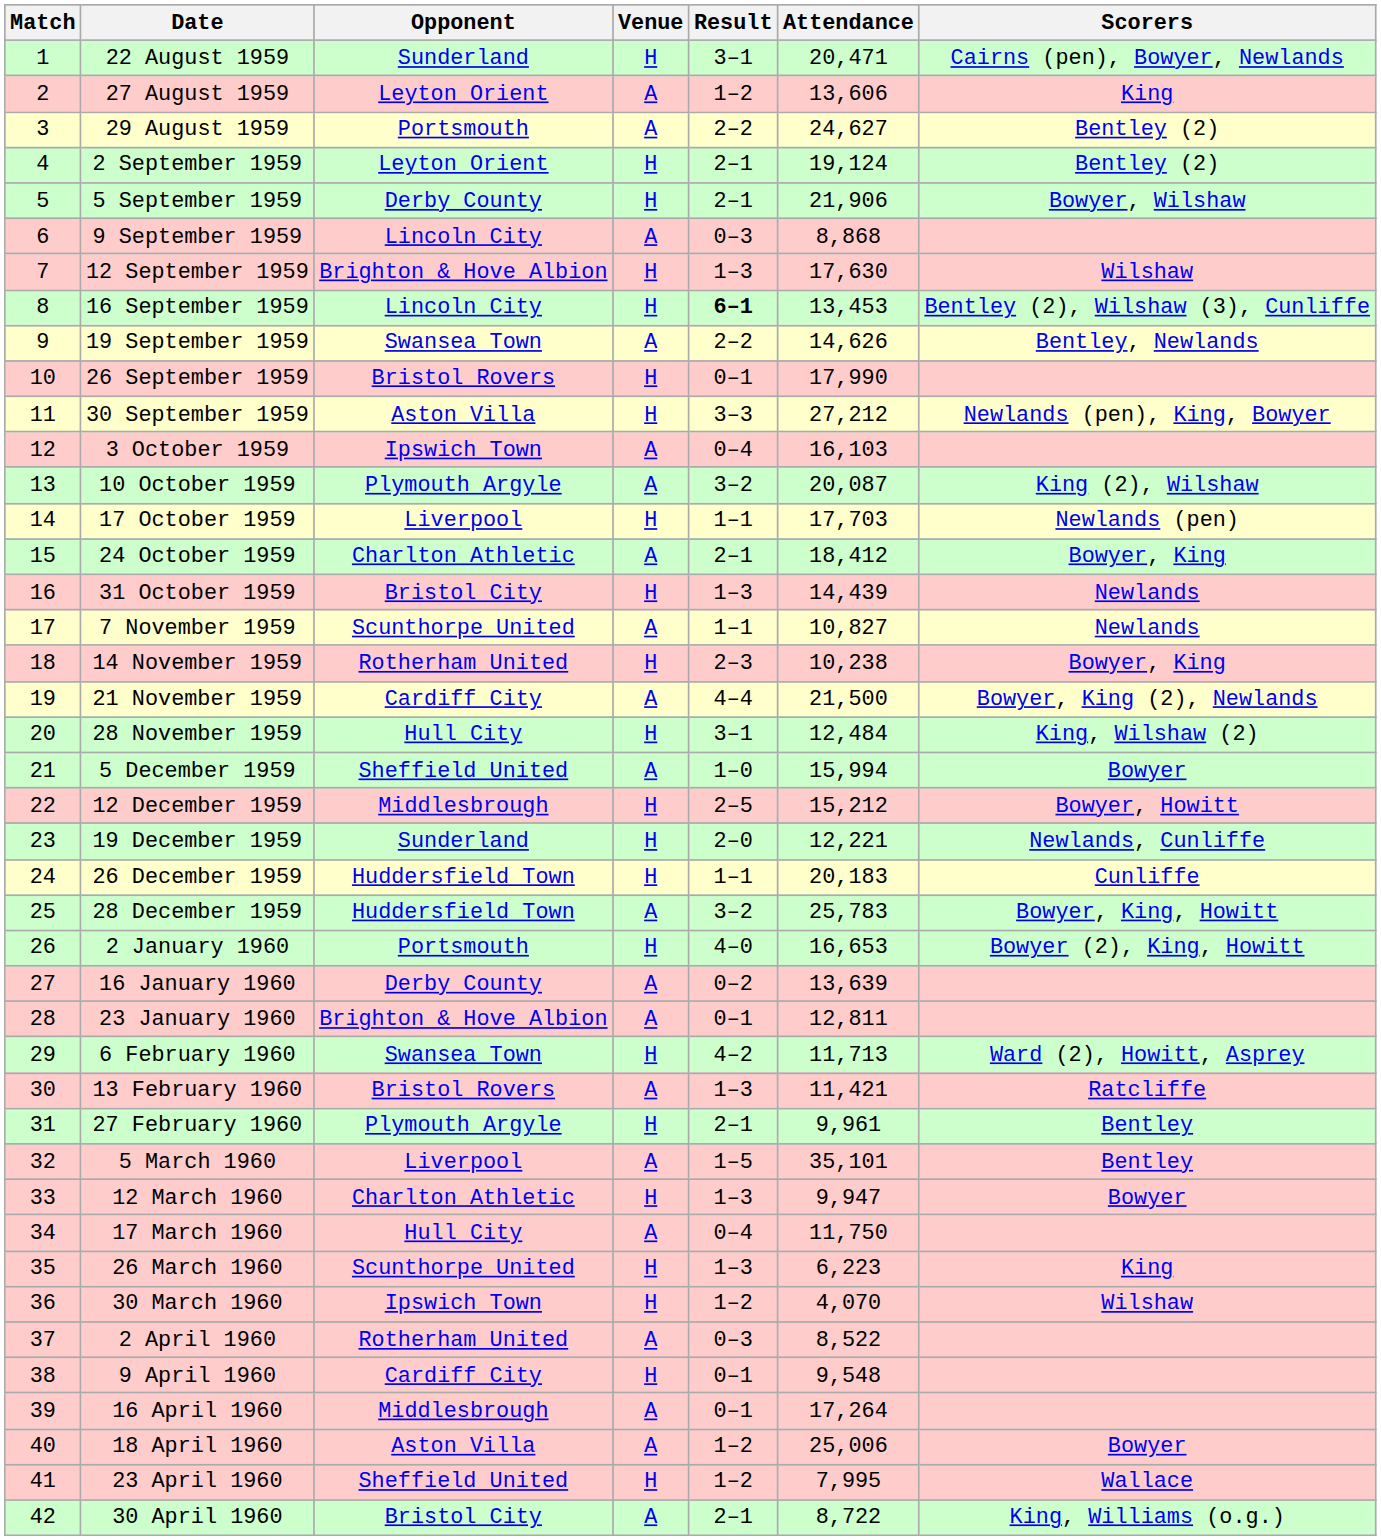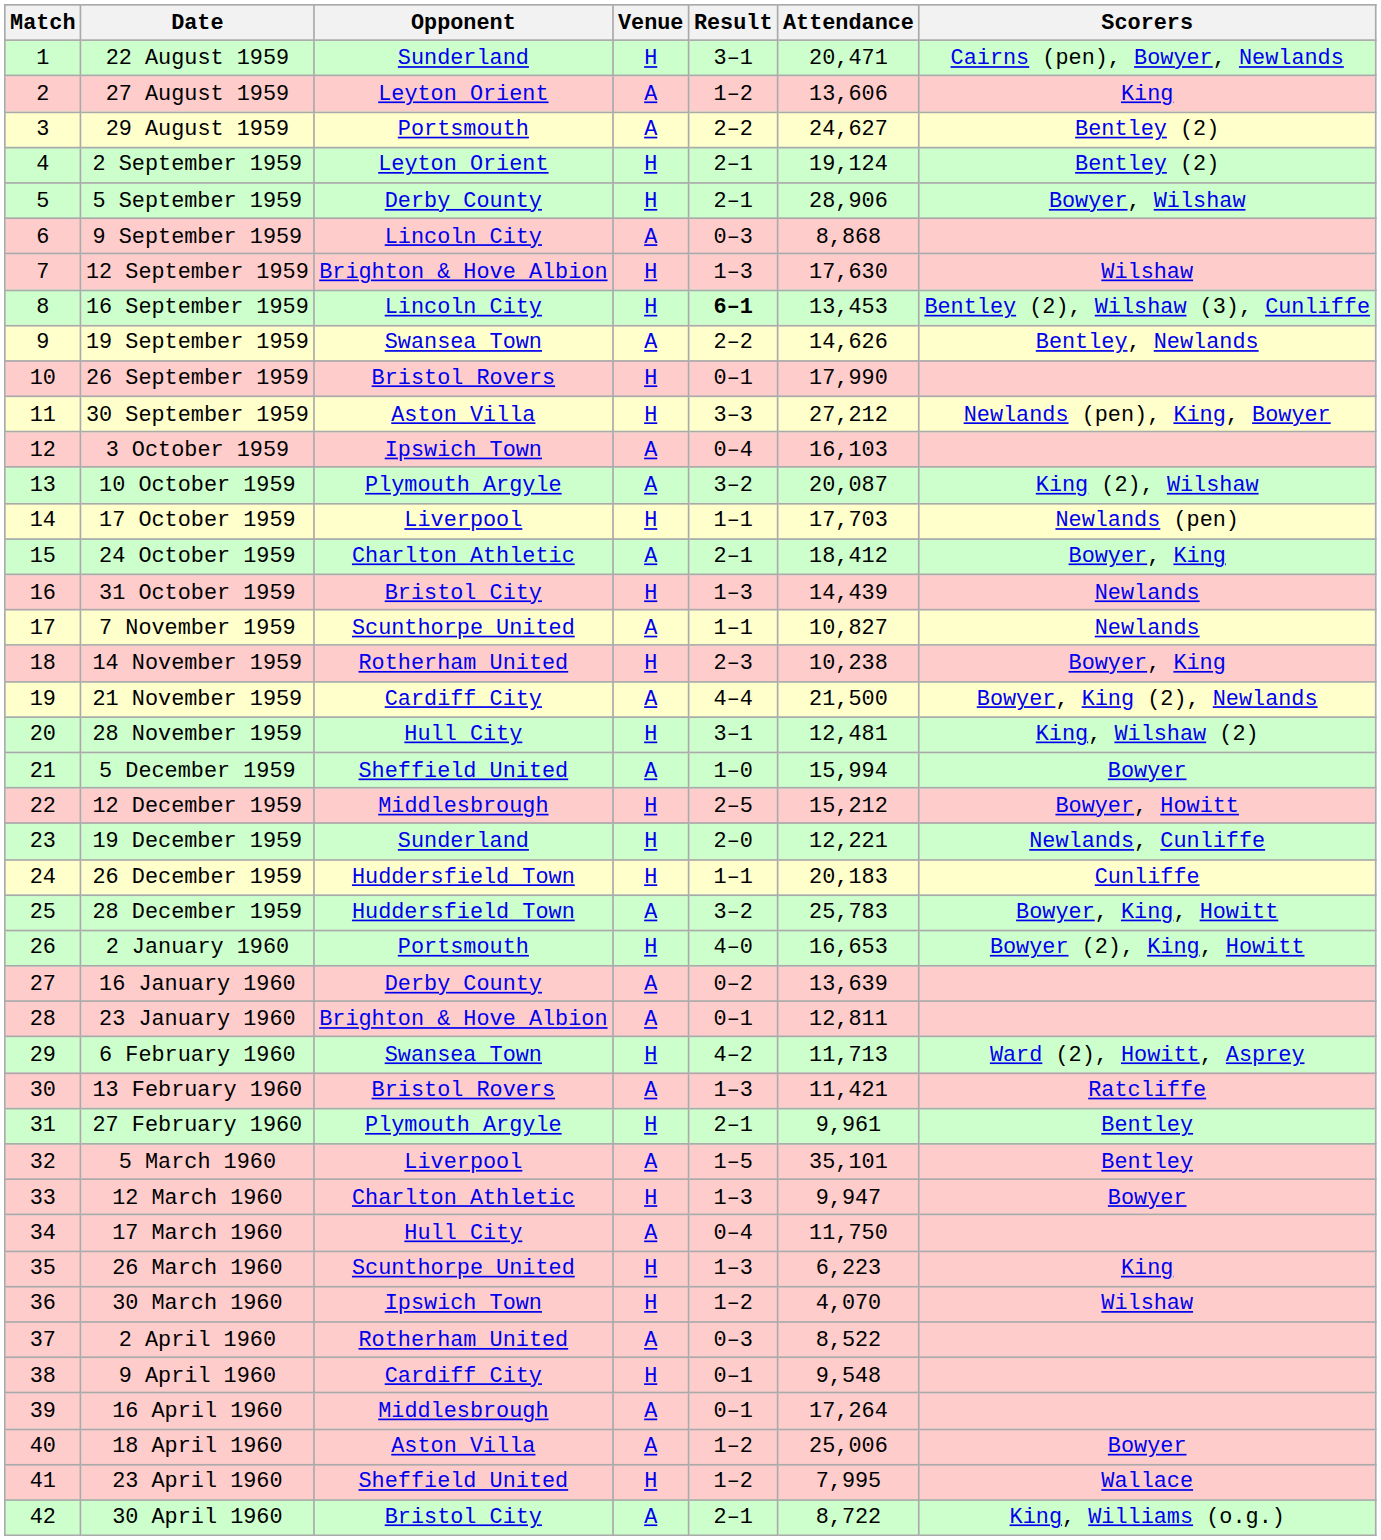 <table class="wikitable" style="font-size:100%; text-align:center">
 <tr>
 <th>Match</th>
 <th>Date</th>
 <th>Opponent</th>
 <th>Venue</th>
 <th>Result</th>
 <th>Attendance</th>
 <th>Scorers</th>
 </tr>
 <tr style="background-color: #CCFFCC;">
 <td>1</td>
 <td>22 August 1959</td>
 <td><a href='#'>Sunderland</a></td>
 <td><a href='#'>H</a></td>
 <td>3–1</td>
 <td>20,471</td>
 <td><a href='#'>Cairns</a> (pen), <a href='#'>Bowyer</a>, <a href='#'>Newlands</a></td>
 </tr>
 <tr style="background-color: #FFCCCC;">
 <td>2</td>
 <td>27 August 1959</td>
 <td><a href='#'>Leyton Orient</a></td>
 <td><a href='#'>A</a></td>
 <td>1–2</td>
 <td>13,606</td>
 <td><a href='#'>King</a></td>
 </tr>
 <tr style="background-color: #FFFFCC;">
 <td>3</td>
 <td>29 August 1959</td>
 <td><a href='#'>Portsmouth</a></td>
 <td><a href='#'>A</a></td>
 <td>2–2</td>
 <td>24,627</td>
 <td><a href='#'>Bentley</a> (2)</td>
 </tr>
 <tr style="background-color: #CCFFCC;">
 <td>4</td>
 <td>2 September 1959</td>
 <td><a href='#'>Leyton Orient</a></td>
 <td><a href='#'>H</a></td>
 <td>2–1</td>
 <td>19,124</td>
 <td><a href='#'>Bentley</a> (2)</td>
 </tr>
 <tr style="background-color: #CCFFCC;">
 <td>5</td>
 <td>5 September 1959</td>
 <td><a href='#'>Derby County</a></td>
 <td><a href='#'>H</a></td>
 <td>2–1</td>
-<td>21,906</td>
+<td>28,906</td>
 <td><a href='#'>Bowyer</a>, <a href='#'>Wilshaw</a></td>
 </tr>
 <tr style="background-color: #FFCCCC;">
 <td>6</td>
 <td>9 September 1959</td>
 <td><a href='#'>Lincoln City</a></td>
 <td><a href='#'>A</a></td>
 <td>0–3</td>
 <td>8,868</td>
 <td></td>
 </tr>
 <tr style="background-color: #FFCCCC;">
 <td>7</td>
 <td>12 September 1959</td>
 <td><a href='#'>Brighton & Hove Albion</a></td>
 <td><a href='#'>H</a></td>
 <td>1–3</td>
 <td>17,630</td>
 <td><a href='#'>Wilshaw</a></td>
 </tr>
 <tr style="background-color: #CCFFCC;">
 <td>8</td>
 <td>16 September 1959</td>
 <td><a href='#'>Lincoln City</a></td>
 <td><a href='#'>H</a></td>
 <td><strong>6–1</strong></td>
 <td>13,453</td>
 <td><a href='#'>Bentley</a> (2), <a href='#'>Wilshaw</a> (3), <a href='#'>Cunliffe</a></td>
 </tr>
 <tr style="background-color: #FFFFCC;">
 <td>9</td>
 <td>19 September 1959</td>
 <td><a href='#'>Swansea Town</a></td>
 <td><a href='#'>A</a></td>
 <td>2–2</td>
 <td>14,626</td>
 <td><a href='#'>Bentley</a>, <a href='#'>Newlands</a></td>
 </tr>
 <tr style="background-color: #FFCCCC;">
 <td>10</td>
 <td>26 September 1959</td>
 <td><a href='#'>Bristol Rovers</a></td>
 <td><a href='#'>H</a></td>
 <td>0–1</td>
 <td>17,990</td>
 <td></td>
 </tr>
 <tr style="background-color: #FFFFCC;">
 <td>11</td>
 <td>30 September 1959</td>
 <td><a href='#'>Aston Villa</a></td>
 <td><a href='#'>H</a></td>
 <td>3–3</td>
 <td>27,212</td>
 <td><a href='#'>Newlands</a> (pen), <a href='#'>King</a>, <a href='#'>Bowyer</a></td>
 </tr>
 <tr style="background-color: #FFCCCC;">
 <td>12</td>
 <td>3 October 1959</td>
 <td><a href='#'>Ipswich Town</a></td>
 <td><a href='#'>A</a></td>
 <td>0–4</td>
 <td>16,103</td>
 <td></td>
 </tr>
 <tr style="background-color: #CCFFCC;">
 <td>13</td>
 <td>10 October 1959</td>
 <td><a href='#'>Plymouth Argyle</a></td>
 <td><a href='#'>A</a></td>
 <td>3–2</td>
 <td>20,087</td>
 <td><a href='#'>King</a> (2), <a href='#'>Wilshaw</a></td>
 </tr>
 <tr style="background-color: #FFFFCC;">
 <td>14</td>
 <td>17 October 1959</td>
 <td><a href='#'>Liverpool</a></td>
 <td><a href='#'>H</a></td>
 <td>1–1</td>
 <td>17,703</td>
 <td><a href='#'>Newlands</a> (pen)</td>
 </tr>
 <tr style="background-color: #CCFFCC;">
 <td>15</td>
 <td>24 October 1959</td>
 <td><a href='#'>Charlton Athletic</a></td>
 <td><a href='#'>A</a></td>
 <td>2–1</td>
 <td>18,412</td>
 <td><a href='#'>Bowyer</a>, <a href='#'>King</a></td>
 </tr>
 <tr style="background-color: #FFCCCC;">
 <td>16</td>
 <td>31 October 1959</td>
 <td><a href='#'>Bristol City</a></td>
 <td><a href='#'>H</a></td>
 <td>1–3</td>
 <td>14,439</td>
 <td><a href='#'>Newlands</a></td>
 </tr>
 <tr style="background-color: #FFFFCC;">
 <td>17</td>
 <td>7 November 1959</td>
 <td><a href='#'>Scunthorpe United</a></td>
 <td><a href='#'>A</a></td>
 <td>1–1</td>
 <td>10,827</td>
 <td><a href='#'>Newlands</a></td>
 </tr>
 <tr style="background-color: #FFCCCC;">
 <td>18</td>
 <td>14 November 1959</td>
 <td><a href='#'>Rotherham United</a></td>
 <td><a href='#'>H</a></td>
 <td>2–3</td>
 <td>10,238</td>
 <td><a href='#'>Bowyer</a>, <a href='#'>King</a></td>
 </tr>
 <tr style="background-color: #FFFFCC;">
 <td>19</td>
 <td>21 November 1959</td>
 <td><a href='#'>Cardiff City</a></td>
 <td><a href='#'>A</a></td>
 <td>4–4</td>
 <td>21,500</td>
 <td><a href='#'>Bowyer</a>, <a href='#'>King</a> (2), <a href='#'>Newlands</a></td>
 </tr>
 <tr style="background-color: #CCFFCC;">
 <td>20</td>
 <td>28 November 1959</td>
 <td><a href='#'>Hull City</a></td>
 <td><a href='#'>H</a></td>
 <td>3–1</td>
-<td>12,484</td>
+<td>12,481</td>
 <td><a href='#'>King</a>, <a href='#'>Wilshaw</a> (2)</td>
 </tr>
 <tr style="background-color: #CCFFCC;">
 <td>21</td>
 <td>5 December 1959</td>
 <td><a href='#'>Sheffield United</a></td>
 <td><a href='#'>A</a></td>
 <td>1–0</td>
 <td>15,994</td>
 <td><a href='#'>Bowyer</a></td>
 </tr>
 <tr style="background-color: #FFCCCC;">
 <td>22</td>
 <td>12 December 1959</td>
 <td><a href='#'>Middlesbrough</a></td>
 <td><a href='#'>H</a></td>
 <td>2–5</td>
 <td>15,212</td>
 <td><a href='#'>Bowyer</a>, <a href='#'>Howitt</a></td>
 </tr>
 <tr style="background-color: #CCFFCC;">
 <td>23</td>
 <td>19 December 1959</td>
 <td><a href='#'>Sunderland</a></td>
 <td><a href='#'>H</a></td>
 <td>2–0</td>
 <td>12,221</td>
 <td><a href='#'>Newlands</a>, <a href='#'>Cunliffe</a></td>
 </tr>
 <tr style="background-color: #FFFFCC;">
 <td>24</td>
 <td>26 December 1959</td>
 <td><a href='#'>Huddersfield Town</a></td>
 <td><a href='#'>H</a></td>
 <td>1–1</td>
 <td>20,183</td>
 <td><a href='#'>Cunliffe</a></td>
 </tr>
 <tr style="background-color: #CCFFCC;">
 <td>25</td>
 <td>28 December 1959</td>
 <td><a href='#'>Huddersfield Town</a></td>
 <td><a href='#'>A</a></td>
 <td>3–2</td>
 <td>25,783</td>
 <td><a href='#'>Bowyer</a>, <a href='#'>King</a>, <a href='#'>Howitt</a></td>
 </tr>
 <tr style="background-color: #CCFFCC;">
 <td>26</td>
 <td>2 January 1960</td>
 <td><a href='#'>Portsmouth</a></td>
 <td><a href='#'>H</a></td>
 <td>4–0</td>
 <td>16,653</td>
 <td><a href='#'>Bowyer</a> (2), <a href='#'>King</a>, <a href='#'>Howitt</a></td>
 </tr>
 <tr style="background-color: #FFCCCC;">
 <td>27</td>
 <td>16 January 1960</td>
 <td><a href='#'>Derby County</a></td>
 <td><a href='#'>A</a></td>
 <td>0–2</td>
 <td>13,639</td>
 <td></td>
 </tr>
 <tr style="background-color: #FFCCCC;">
 <td>28</td>
 <td>23 January 1960</td>
 <td><a href='#'>Brighton & Hove Albion</a></td>
 <td><a href='#'>A</a></td>
 <td>0–1</td>
 <td>12,811</td>
 <td></td>
 </tr>
 <tr style="background-color: #CCFFCC;">
 <td>29</td>
 <td>6 February 1960</td>
 <td><a href='#'>Swansea Town</a></td>
 <td><a href='#'>H</a></td>
 <td>4–2</td>
 <td>11,713</td>
 <td><a href='#'>Ward</a> (2), <a href='#'>Howitt</a>, <a href='#'>Asprey</a></td>
 </tr>
 <tr style="background-color: #FFCCCC;">
 <td>30</td>
 <td>13 February 1960</td>
 <td><a href='#'>Bristol Rovers</a></td>
 <td><a href='#'>A</a></td>
 <td>1–3</td>
 <td>11,421</td>
 <td><a href='#'>Ratcliffe</a></td>
 </tr>
 <tr style="background-color: #CCFFCC;">
 <td>31</td>
 <td>27 February 1960</td>
 <td><a href='#'>Plymouth Argyle</a></td>
 <td><a href='#'>H</a></td>
 <td>2–1</td>
 <td>9,961</td>
 <td><a href='#'>Bentley</a></td>
 </tr>
 <tr style="background-color: #FFCCCC;">
 <td>32</td>
 <td>5 March 1960</td>
 <td><a href='#'>Liverpool</a></td>
 <td><a href='#'>A</a></td>
 <td>1–5</td>
 <td>35,101</td>
 <td><a href='#'>Bentley</a></td>
 </tr>
 <tr style="background-color: #FFCCCC;">
 <td>33</td>
 <td>12 March 1960</td>
 <td><a href='#'>Charlton Athletic</a></td>
 <td><a href='#'>H</a></td>
 <td>1–3</td>
 <td>9,947</td>
 <td><a href='#'>Bowyer</a></td>
 </tr>
 <tr style="background-color: #FFCCCC;">
 <td>34</td>
 <td>17 March 1960</td>
 <td><a href='#'>Hull City</a></td>
 <td><a href='#'>A</a></td>
 <td>0–4</td>
 <td>11,750</td>
 <td></td>
 </tr>
 <tr style="background-color: #FFCCCC;">
 <td>35</td>
 <td>26 March 1960</td>
 <td><a href='#'>Scunthorpe United</a></td>
 <td><a href='#'>H</a></td>
 <td>1–3</td>
 <td>6,223</td>
 <td><a href='#'>King</a></td>
 </tr>
 <tr style="background-color: #FFCCCC;">
 <td>36</td>
 <td>30 March 1960</td>
 <td><a href='#'>Ipswich Town</a></td>
 <td><a href='#'>H</a></td>
 <td>1–2</td>
 <td>4,070</td>
 <td><a href='#'>Wilshaw</a></td>
 </tr>
 <tr style="background-color: #FFCCCC;">
 <td>37</td>
 <td>2 April 1960</td>
 <td><a href='#'>Rotherham United</a></td>
 <td><a href='#'>A</a></td>
 <td>0–3</td>
 <td>8,522</td>
 <td></td>
 </tr>
 <tr style="background-color: #FFCCCC;">
 <td>38</td>
 <td>9 April 1960</td>
 <td><a href='#'>Cardiff City</a></td>
 <td><a href='#'>H</a></td>
 <td>0–1</td>
 <td>9,548</td>
 <td></td>
 </tr>
 <tr style="background-color: #FFCCCC;">
 <td>39</td>
 <td>16 April 1960</td>
 <td><a href='#'>Middlesbrough</a></td>
 <td><a href='#'>A</a></td>
 <td>0–1</td>
 <td>17,264</td>
 <td></td>
 </tr>
 <tr style="background-color: #FFCCCC;">
 <td>40</td>
 <td>18 April 1960</td>
 <td><a href='#'>Aston Villa</a></td>
 <td><a href='#'>A</a></td>
 <td>1–2</td>
 <td>25,006</td>
 <td><a href='#'>Bowyer</a></td>
 </tr>
 <tr style="background-color: #FFCCCC;">
 <td>41</td>
 <td>23 April 1960</td>
 <td><a href='#'>Sheffield United</a></td>
 <td><a href='#'>H</a></td>
 <td>1–2</td>
 <td>7,995</td>
 <td><a href='#'>Wallace</a></td>
 </tr>
 <tr style="background-color: #CCFFCC;">
 <td>42</td>
 <td>30 April 1960</td>
 <td><a href='#'>Bristol City</a></td>
 <td><a href='#'>A</a></td>
 <td>2–1</td>
 <td>8,722</td>
 <td><a href='#'>King</a>, <a href='#'>Williams</a> (o.g.)</td>
 </tr>
 </table>
